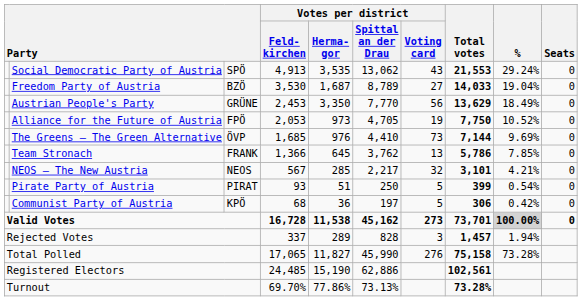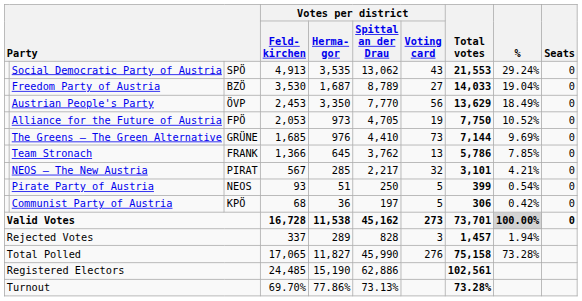 <table class="wikitable" border="1" style="text-align:right;">
 <tr>
 <th style="text-align:left;" valign=bottom rowspan=2 colspan=3>Party</th>
 <th colspan=4>Votes per district</th>
 <th align=center valign=bottom rowspan=2 width="50">Total<br>votes</th>
 <th align=center valign=bottom rowspan=2 width="50">%</th>
 <th align=center valign=bottom rowspan=2>Seats</th>
 </tr>
 <tr>
 <th align=center valign=bottom width="50"><a href='#'>Feld-<br>kirchen</a></th>
 <th align=center valign=bottom width="50"><a href='#'>Herma-<br>gor</a></th>
 <th align=center valign=bottom width="50"><a href='#'>Spittal<br>an der<br>Drau</a></th>
 <th align=center valign=bottom width="50"><a href='#'>Voting<br>card</a></th>
 </tr>
 <tr>
 <td></td>
 <td align=left><a href='#'>Social Democratic Party of Austria</a></td>
 <td align=left>SPÖ</td>
 <td>4,913</td>
 <td>3,535</td>
 <td>13,062</td>
 <td>43</td>
 <td><strong>21,553</strong></td>
 <td>29.24%</td>
 <td>0</td>
 </tr>
 <tr>
 <td></td>
 <td align=left><a href='#'>Freedom Party of Austria</a></td>
 <td align=left>BZÖ</td>
 <td>3,530</td>
 <td>1,687</td>
 <td>8,789</td>
 <td>27</td>
 <td><strong>14,033</strong></td>
 <td>19.04%</td>
 <td>0</td>
 </tr>
 <tr>
 <td></td>
 <td align=left><a href='#'>Austrian People's Party</a></td>
-<td align=left>GRÜNE</td>
+<td align=left>ÖVP</td>
 <td>2,453</td>
 <td>3,350</td>
 <td>7,770</td>
 <td>56</td>
 <td><strong>13,629</strong></td>
 <td>18.49%</td>
 <td>0</td>
 </tr>
 <tr>
 <td></td>
 <td align=left><a href='#'>Alliance for the Future of Austria</a></td>
 <td align=left>FPÖ</td>
 <td>2,053</td>
 <td>973</td>
 <td>4,705</td>
 <td>19</td>
 <td><strong>7,750</strong></td>
 <td>10.52%</td>
 <td>0</td>
 </tr>
 <tr>
 <td></td>
 <td align=left style="white-space: nowrap;"><a href='#'>The Greens – The Green Alternative</a></td>
-<td align=left>ÖVP</td>
+<td align=left>GRÜNE</td>
 <td>1,685</td>
 <td>976</td>
 <td>4,410</td>
 <td>73</td>
 <td><strong>7,144</strong></td>
 <td>9.69%</td>
 <td>0</td>
 </tr>
 <tr>
 <td></td>
 <td align=left><a href='#'>Team Stronach</a></td>
 <td align=left>FRANK</td>
 <td>1,366</td>
 <td>645</td>
 <td>3,762</td>
 <td>13</td>
 <td><strong>5,786</strong></td>
 <td>7.85%</td>
 <td>0</td>
 </tr>
 <tr>
 <td></td>
 <td align=left><a href='#'>NEOS – The New Austria</a></td>
-<td align=left>NEOS</td>
+<td align=left>PIRAT</td>
 <td>567</td>
 <td>285</td>
 <td>2,217</td>
 <td>32</td>
 <td><strong>3,101</strong></td>
 <td>4.21%</td>
 <td>0</td>
 </tr>
 <tr>
 <td></td>
 <td align=left><a href='#'>Pirate Party of Austria</a></td>
-<td align=left>PIRAT</td>
+<td align=left>NEOS</td>
 <td>93</td>
 <td>51</td>
 <td>250</td>
 <td>5</td>
 <td><strong>399</strong></td>
 <td>0.54%</td>
 <td>0</td>
 </tr>
 <tr>
 <td></td>
 <td align=left><a href='#'>Communist Party of Austria</a></td>
 <td align=left>KPÖ</td>
 <td>68</td>
 <td>36</td>
 <td>197</td>
 <td>5</td>
 <td><strong>306</strong></td>
 <td>0.42%</td>
 <td>0</td>
 </tr>
 <tr style="font-weight:bold">
 <td align=left colspan=3>Valid Votes</td>
 <td>16,728</td>
 <td>11,538</td>
 <td>45,162</td>
 <td>273</td>
 <td>73,701</td>
 <td style="background: lightgrey;">100.00%</td>
 <td>0</td>
 </tr>
 <tr>
 <td align=left colspan=3>Rejected Votes</td>
 <td>337</td>
 <td>289</td>
 <td>828</td>
 <td>3</td>
 <td><strong>1,457</strong></td>
 <td>1.94%</td>
 <td></td>
 </tr>
 <tr>
 <td align=left colspan=3>Total Polled</td>
 <td>17,065</td>
 <td>11,827</td>
 <td>45,990</td>
 <td>276</td>
 <td><strong>75,158</strong></td>
 <td>73.28%</td>
 <td></td>
 </tr>
 <tr>
 <td align=left colspan=3>Registered Electors</td>
 <td>24,485</td>
 <td>15,190</td>
 <td>62,886</td>
 <td></td>
 <td><strong>102,561</strong></td>
 <td></td>
 <td></td>
 </tr>
 <tr>
 <td align=left colspan=3>Turnout</td>
 <td>69.70%</td>
 <td>77.86%</td>
 <td>73.13%</td>
 <td></td>
 <td><strong>73.28%</strong></td>
 <td></td>
 <td></td>
 </tr>
 </table>
